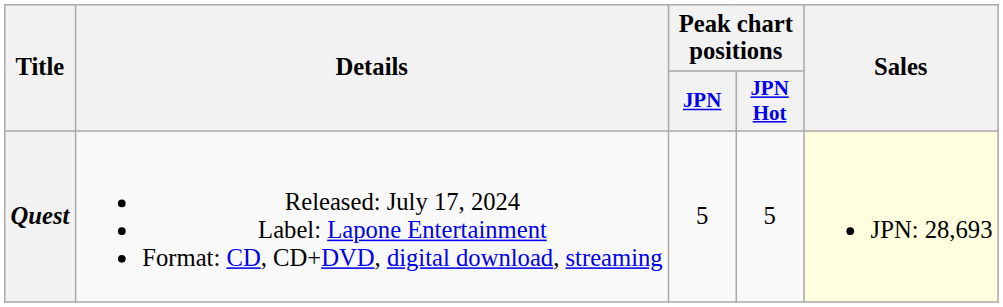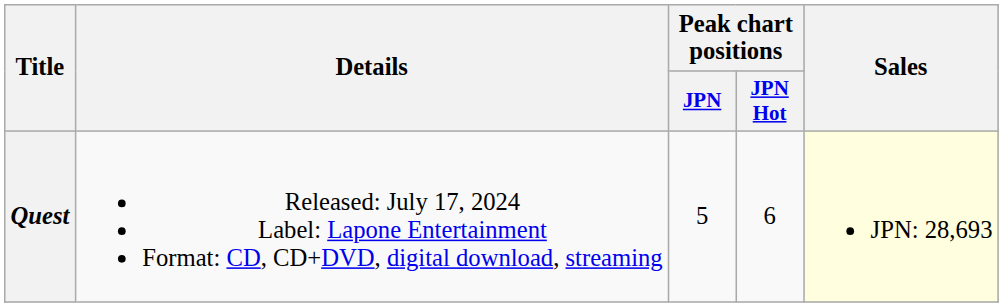 <table class="wikitable plainrowheaders" style="text-align:center;">
 <tr>
 <th scope="col" rowspan="2">Title</th>
 <th scope="col" rowspan="2">Details</th>
 <th scope="col" colspan="2">Peak chart positions</th>
 <th scope="col" rowspan="2">Sales</th>
 </tr>
 <tr>
 <th scope="col" style="width:2.75em;font-size:85%;"><a href='#'>JPN</a><br></th>
 <th scope="col" style="width:2.75em;font-size:85%;"><a href='#'>JPN<br>Hot</a><br></th>
 </tr>
 <tr>
 <th scope="row"><em>Quest</em></th>
 <td><br><ul><li>Released: July 17, 2024 </li><li>Label: <a href='#'>Lapone Entertainment</a></li><li>Format: <a href='#'>CD</a>, CD+<a href='#'>DVD</a>, <a href='#'>digital download</a>, <a href='#'>streaming</a></li></ul></td>
 <td>5</td>
-<td>5</td>
+<td>6</td>
 <td style="background: lightyellow;"><br><ul><li>JPN: 28,693</li></ul></td>
 </tr>
 </table>
